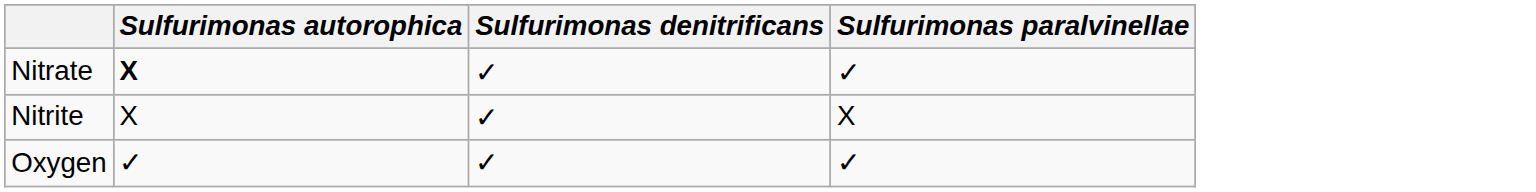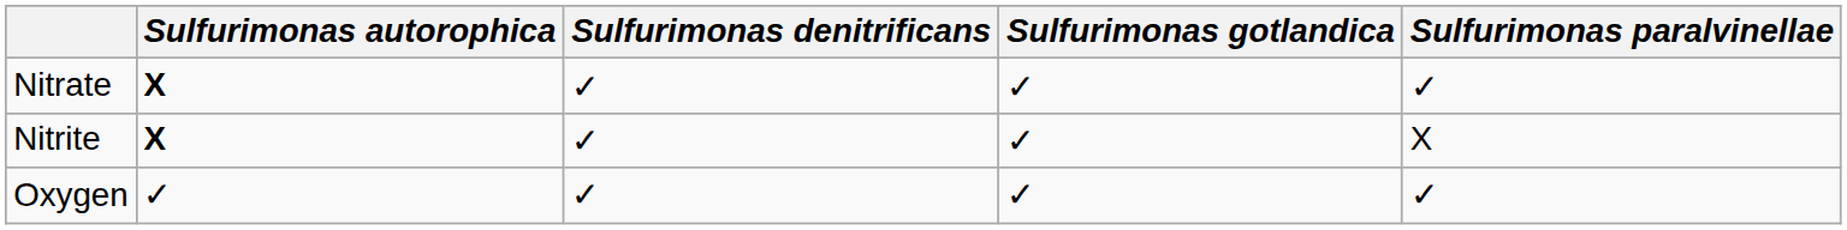 <table class="wikitable">
 <tr>
 <th></th>
 <th><em>Sulfurimonas autorophica</em></th>
 <th><em>Sulfurimonas denitrificans</em></th>
+<th><em>Sulfurimonas gotlandica</em></th>
 <th><em>Sulfurimonas paralvinellae</em></th>
 </tr>
 <tr>
 <td>Nitrate</td>
 <td><strong>X</strong></td>
 <td>✓</td>
 <td>✓</td>
+<td>✓</td>
 </tr>
 <tr>
 <td>Nitrite</td>
-<td>X</td>
+<td><strong>X</strong></td>
+<td>✓</td>
 <td>✓</td>
 <td>X</td>
 </tr>
 <tr>
 <td>Oxygen</td>
 <td>✓</td>
 <td>✓</td>
 <td>✓</td>
+<td>✓</td>
 </tr>
 </table>
